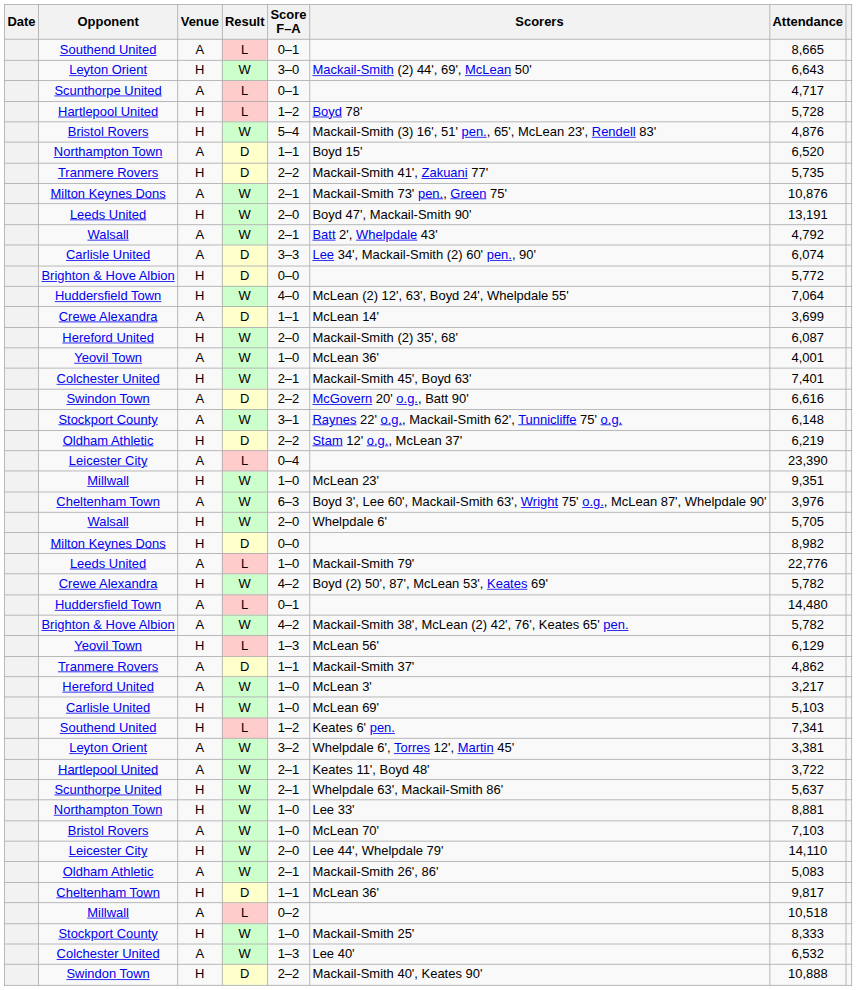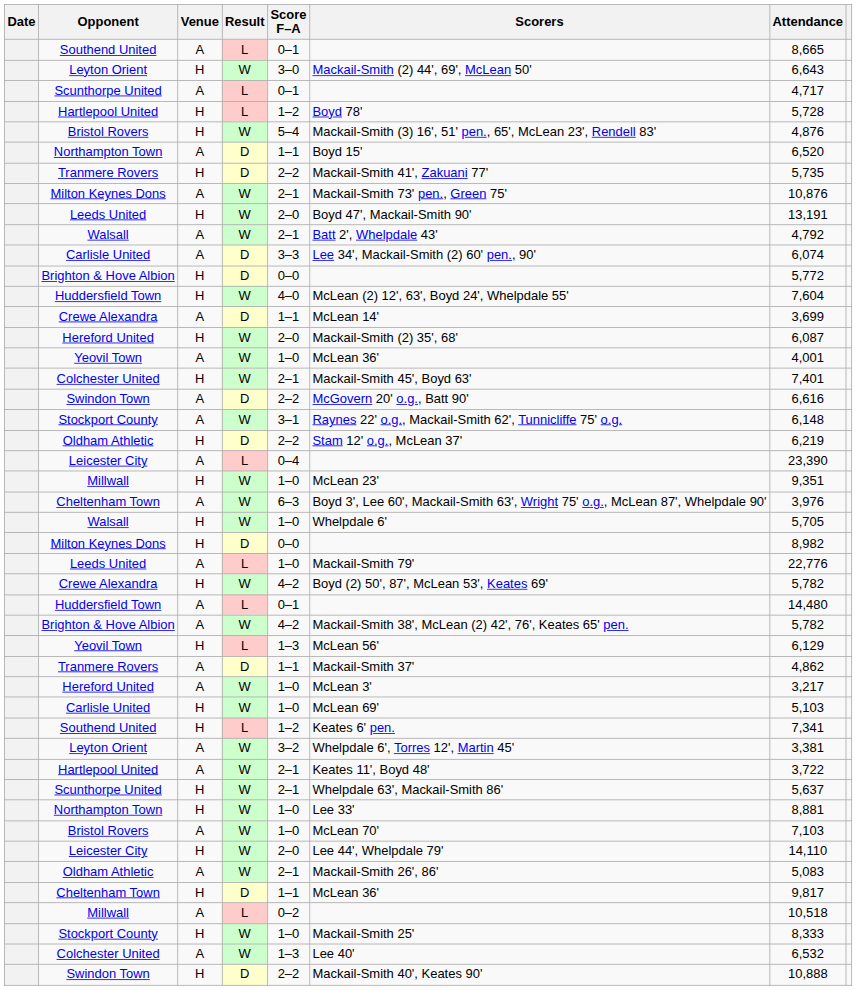 <table class="wikitable plainrowheaders sortable" style="text-align:center">
 <tr>
 <th scope="col">Date</th>
 <th scope="col">Opponent</th>
 <th scope="col">Venue</th>
 <th scope="col">Result</th>
 <th scope="col">Score<br>F–A</th>
 <th scope="col" class="unsortable">Scorers</th>
 <th scope="col">Attendance</th>
 <th scope="col" class="unsortable"></th>
 </tr>
 <tr>
 <th scope="row"></th>
 <td><a href='#'>Southend United</a></td>
 <td>A</td>
 <td style=background-color:#FFCCCC>L</td>
 <td>0–1</td>
 <td></td>
 <td>8,665</td>
 <td></td>
 </tr>
 <tr>
 <th scope="row"></th>
 <td><a href='#'>Leyton Orient</a></td>
 <td>H</td>
 <td style=background-color:#CCFFCC>W</td>
 <td>3–0</td>
 <td align="left"><a href='#'>Mackail-Smith</a> (2) 44', 69', <a href='#'>McLean</a> 50'</td>
 <td>6,643</td>
 <td></td>
 </tr>
 <tr>
 <th scope="row"></th>
 <td><a href='#'>Scunthorpe United</a></td>
 <td>A</td>
 <td style=background-color:#FFCCCC>L</td>
 <td>0–1</td>
 <td></td>
 <td>4,717</td>
 <td></td>
 </tr>
 <tr>
 <th scope="row"></th>
 <td><a href='#'>Hartlepool United</a></td>
 <td>H</td>
 <td style=background-color:#FFCCCC>L</td>
 <td>1–2</td>
 <td align="left"><a href='#'>Boyd</a> 78'</td>
 <td>5,728</td>
 <td></td>
 </tr>
 <tr>
 <th scope="row"></th>
 <td><a href='#'>Bristol Rovers</a></td>
 <td>H</td>
 <td style=background-color:#CCFFCC>W</td>
 <td>5–4</td>
 <td align="left">Mackail-Smith (3) 16', 51' <a href='#'>pen.</a>, 65', McLean 23', <a href='#'>Rendell</a> 83'</td>
 <td>4,876</td>
 <td></td>
 </tr>
 <tr>
 <th scope="row"></th>
 <td><a href='#'>Northampton Town</a></td>
 <td>A</td>
 <td style=background-color:#FFFFCC>D</td>
 <td>1–1</td>
 <td align="left">Boyd 15'</td>
 <td>6,520</td>
 <td></td>
 </tr>
 <tr>
 <th scope="row"></th>
 <td><a href='#'>Tranmere Rovers</a></td>
 <td>H</td>
 <td style=background-color:#FFFFCC>D</td>
 <td>2–2</td>
 <td align="left">Mackail-Smith 41', <a href='#'>Zakuani</a> 77'</td>
 <td>5,735</td>
 <td></td>
 </tr>
 <tr>
 <th scope="row"></th>
 <td><a href='#'>Milton Keynes Dons</a></td>
 <td>A</td>
 <td style=background-color:#CCFFCC>W</td>
 <td>2–1</td>
 <td align="left">Mackail-Smith 73' <a href='#'>pen.</a>, <a href='#'>Green</a> 75'</td>
 <td>10,876</td>
 <td></td>
 </tr>
 <tr>
 <th scope="row"></th>
 <td><a href='#'>Leeds United</a></td>
 <td>H</td>
 <td style=background-color:#CCFFCC>W</td>
 <td>2–0</td>
 <td align="left">Boyd 47', Mackail-Smith 90'</td>
 <td>13,191</td>
 <td></td>
 </tr>
 <tr>
 <th scope="row"></th>
 <td><a href='#'>Walsall</a></td>
 <td>A</td>
 <td style=background-color:#CCFFCC>W</td>
 <td>2–1</td>
 <td align="left"><a href='#'>Batt</a> 2', <a href='#'>Whelpdale</a> 43'</td>
 <td>4,792</td>
 <td></td>
 </tr>
 <tr>
 <th scope="row"></th>
 <td><a href='#'>Carlisle United</a></td>
 <td>A</td>
 <td style=background-color:#FFFFCC>D</td>
 <td>3–3</td>
 <td align="left"><a href='#'>Lee</a> 34', Mackail-Smith (2) 60' <a href='#'>pen.</a>, 90'</td>
 <td>6,074</td>
 <td></td>
 </tr>
 <tr>
 <th scope="row"></th>
 <td><a href='#'>Brighton & Hove Albion</a></td>
 <td>H</td>
 <td style=background-color:#FFFFCC>D</td>
 <td>0–0</td>
 <td></td>
 <td>5,772</td>
 <td></td>
 </tr>
 <tr>
 <th scope="row"></th>
 <td><a href='#'>Huddersfield Town</a></td>
 <td>H</td>
 <td style=background-color:#CCFFCC>W</td>
 <td>4–0</td>
 <td align="left">McLean (2) 12', 63', Boyd 24', Whelpdale 55'</td>
-<td>7,064</td>
+<td>7,604</td>
 <td></td>
 </tr>
 <tr>
 <th scope="row"></th>
 <td><a href='#'>Crewe Alexandra</a></td>
 <td>A</td>
 <td style=background-color:#FFFFCC>D</td>
 <td>1–1</td>
 <td align="left">McLean 14'</td>
 <td>3,699</td>
 <td></td>
 </tr>
 <tr>
 <th scope="row"></th>
 <td><a href='#'>Hereford United</a></td>
 <td>H</td>
 <td style=background-color:#CCFFCC>W</td>
 <td>2–0</td>
 <td align="left">Mackail-Smith (2) 35', 68'</td>
 <td>6,087</td>
 <td></td>
 </tr>
 <tr>
 <th scope="row"></th>
 <td><a href='#'>Yeovil Town</a></td>
 <td>A</td>
 <td style=background-color:#CCFFCC>W</td>
 <td>1–0</td>
 <td align="left">McLean 36'</td>
 <td>4,001</td>
 <td></td>
 </tr>
 <tr>
 <th scope="row"></th>
 <td><a href='#'>Colchester United</a></td>
 <td>H</td>
 <td style=background-color:#CCFFCC>W</td>
 <td>2–1</td>
 <td align="left">Mackail-Smith 45', Boyd 63'</td>
 <td>7,401</td>
 <td></td>
 </tr>
 <tr>
 <th scope="row"></th>
 <td><a href='#'>Swindon Town</a></td>
 <td>A</td>
 <td style=background-color:#FFFFCC>D</td>
 <td>2–2</td>
 <td align="left"><a href='#'>McGovern</a> 20' <a href='#'>o.g.</a>, Batt 90'</td>
 <td>6,616</td>
 <td></td>
 </tr>
 <tr>
 <th scope="row"></th>
 <td><a href='#'>Stockport County</a></td>
 <td>A</td>
 <td style=background-color:#CCFFCC>W</td>
 <td>3–1</td>
 <td align="left"><a href='#'>Raynes</a> 22' <a href='#'>o.g.</a>, Mackail-Smith 62', <a href='#'>Tunnicliffe</a> 75' <a href='#'>o.g.</a></td>
 <td>6,148</td>
 <td></td>
 </tr>
 <tr>
 <th scope="row"></th>
 <td><a href='#'>Oldham Athletic</a></td>
 <td>H</td>
 <td style=background-color:#FFFFCC>D</td>
 <td>2–2</td>
 <td align="left"><a href='#'>Stam</a> 12' <a href='#'>o.g.</a>, McLean 37'</td>
 <td>6,219</td>
 <td></td>
 </tr>
 <tr>
 <th scope="row"></th>
 <td><a href='#'>Leicester City</a></td>
 <td>A</td>
 <td style=background-color:#FFCCCC>L</td>
 <td>0–4</td>
 <td></td>
 <td>23,390</td>
 <td></td>
 </tr>
 <tr>
 <th scope="row"></th>
 <td><a href='#'>Millwall</a></td>
 <td>H</td>
 <td style=background-color:#CCFFCC>W</td>
 <td>1–0</td>
 <td align="left">McLean 23'</td>
 <td>9,351</td>
 <td></td>
 </tr>
 <tr>
 <th scope="row"></th>
 <td><a href='#'>Cheltenham Town</a></td>
 <td>A</td>
 <td style=background-color:#CCFFCC>W</td>
 <td>6–3</td>
 <td align="left">Boyd 3', Lee 60', Mackail-Smith 63', <a href='#'>Wright</a> 75' <a href='#'>o.g.</a>, McLean 87', Whelpdale 90'</td>
 <td>3,976</td>
 <td></td>
 </tr>
 <tr>
 <th scope="row"></th>
 <td><a href='#'>Walsall</a></td>
 <td>H</td>
 <td style=background-color:#CCFFCC>W</td>
-<td>2–0</td>
+<td>1–0</td>
 <td align="left">Whelpdale 6'</td>
 <td>5,705</td>
 <td></td>
 </tr>
 <tr>
 <th scope="row"></th>
 <td><a href='#'>Milton Keynes Dons</a></td>
 <td>H</td>
 <td style=background-color:#FFFFCC>D</td>
 <td>0–0</td>
 <td></td>
 <td>8,982</td>
 <td></td>
 </tr>
 <tr>
 <th scope="row"></th>
 <td><a href='#'>Leeds United</a></td>
 <td>A</td>
 <td style=background-color:#FFCCCC>L</td>
 <td>1–0</td>
 <td align="left">Mackail-Smith 79'</td>
 <td>22,776</td>
 <td></td>
 </tr>
 <tr>
 <th scope="row"></th>
 <td><a href='#'>Crewe Alexandra</a></td>
 <td>H</td>
 <td style=background-color:#CCFFCC>W</td>
 <td>4–2</td>
 <td align="left">Boyd (2) 50', 87', McLean 53', <a href='#'>Keates</a> 69'</td>
 <td>5,782</td>
 <td></td>
 </tr>
 <tr>
 <th scope="row"></th>
 <td><a href='#'>Huddersfield Town</a></td>
 <td>A</td>
 <td style=background-color:#FFCCCC>L</td>
 <td>0–1</td>
 <td></td>
 <td>14,480</td>
 <td></td>
 </tr>
 <tr>
 <th scope="row"></th>
 <td><a href='#'>Brighton & Hove Albion</a></td>
 <td>A</td>
 <td style=background-color:#CCFFCC>W</td>
 <td>4–2</td>
 <td align="left">Mackail-Smith 38', McLean (2) 42', 76', Keates 65' <a href='#'>pen.</a></td>
 <td>5,782</td>
 <td></td>
 </tr>
 <tr>
 <th scope="row"></th>
 <td><a href='#'>Yeovil Town</a></td>
 <td>H</td>
 <td style=background-color:#FFCCCC>L</td>
 <td>1–3</td>
 <td align="left">McLean 56'</td>
 <td>6,129</td>
 <td></td>
 </tr>
 <tr>
 <th scope="row"></th>
 <td><a href='#'>Tranmere Rovers</a></td>
 <td>A</td>
 <td style=background-color:#FFFFCC>D</td>
 <td>1–1</td>
 <td align="left">Mackail-Smith 37'</td>
 <td>4,862</td>
 <td></td>
 </tr>
 <tr>
 <th scope="row"></th>
 <td><a href='#'>Hereford United</a></td>
 <td>A</td>
 <td style=background-color:#CCFFCC>W</td>
 <td>1–0</td>
 <td align="left">McLean 3'</td>
 <td>3,217</td>
 <td></td>
 </tr>
 <tr>
 <th scope="row"></th>
 <td><a href='#'>Carlisle United</a></td>
 <td>H</td>
 <td style=background-color:#CCFFCC>W</td>
 <td>1–0</td>
 <td align="left">McLean 69'</td>
 <td>5,103</td>
 <td></td>
 </tr>
 <tr>
 <th scope="row"></th>
 <td><a href='#'>Southend United</a></td>
 <td>H</td>
 <td style=background-color:#FFCCCC>L</td>
 <td>1–2</td>
 <td align="left">Keates 6' <a href='#'>pen.</a></td>
 <td>7,341</td>
 <td></td>
 </tr>
 <tr>
 <th scope="row"></th>
 <td><a href='#'>Leyton Orient</a></td>
 <td>A</td>
 <td style=background-color:#CCFFCC>W</td>
 <td>3–2</td>
 <td align="left">Whelpdale 6', <a href='#'>Torres</a> 12', <a href='#'>Martin</a> 45'</td>
 <td>3,381</td>
 <td></td>
 </tr>
 <tr>
 <th scope="row"></th>
 <td><a href='#'>Hartlepool United</a></td>
 <td>A</td>
 <td style=background-color:#CCFFCC>W</td>
 <td>2–1</td>
 <td align="left">Keates 11', Boyd 48'</td>
 <td>3,722</td>
 <td></td>
 </tr>
 <tr>
 <th scope="row"></th>
 <td><a href='#'>Scunthorpe United</a></td>
 <td>H</td>
 <td style=background-color:#CCFFCC>W</td>
 <td>2–1</td>
 <td align="left">Whelpdale 63', Mackail-Smith 86'</td>
 <td>5,637</td>
 <td></td>
 </tr>
 <tr>
 <th scope="row"></th>
 <td><a href='#'>Northampton Town</a></td>
 <td>H</td>
 <td style=background-color:#CCFFCC>W</td>
 <td>1–0</td>
 <td align="left">Lee 33'</td>
 <td>8,881</td>
 <td></td>
 </tr>
 <tr>
 <th scope="row"></th>
 <td><a href='#'>Bristol Rovers</a></td>
 <td>A</td>
 <td style=background-color:#CCFFCC>W</td>
 <td>1–0</td>
 <td align="left">McLean 70'</td>
 <td>7,103</td>
 <td></td>
 </tr>
 <tr>
 <th scope="row"></th>
 <td><a href='#'>Leicester City</a></td>
 <td>H</td>
 <td style=background-color:#CCFFCC>W</td>
 <td>2–0</td>
 <td align="left">Lee 44', Whelpdale 79'</td>
 <td>14,110</td>
 <td></td>
 </tr>
 <tr>
 <th scope="row"></th>
 <td><a href='#'>Oldham Athletic</a></td>
 <td>A</td>
 <td style=background-color:#CCFFCC>W</td>
 <td>2–1</td>
 <td align="left">Mackail-Smith 26', 86'</td>
 <td>5,083</td>
 <td></td>
 </tr>
 <tr>
 <th scope="row"></th>
 <td><a href='#'>Cheltenham Town</a></td>
 <td>H</td>
 <td style=background-color:#FFFFCC>D</td>
 <td>1–1</td>
 <td align="left">McLean 36'</td>
 <td>9,817</td>
 <td></td>
 </tr>
 <tr>
 <th scope="row"></th>
 <td><a href='#'>Millwall</a></td>
 <td>A</td>
 <td style=background-color:#FFCCCC>L</td>
 <td>0–2</td>
 <td></td>
 <td>10,518</td>
 <td></td>
 </tr>
 <tr>
 <th scope="row"></th>
 <td><a href='#'>Stockport County</a></td>
 <td>H</td>
 <td style=background-color:#CCFFCC>W</td>
 <td>1–0</td>
 <td align="left">Mackail-Smith 25'</td>
 <td>8,333</td>
 <td></td>
 </tr>
 <tr>
 <th scope="row"></th>
 <td><a href='#'>Colchester United</a></td>
 <td>A</td>
 <td style=background-color:#CCFFCC>W</td>
 <td>1–3</td>
 <td align="left">Lee 40'</td>
 <td>6,532</td>
 <td></td>
 </tr>
 <tr>
 <th scope="row"></th>
 <td><a href='#'>Swindon Town</a></td>
 <td>H</td>
 <td style=background-color:#FFFFCC>D</td>
 <td>2–2</td>
 <td align="left">Mackail-Smith 40', Keates 90'</td>
 <td>10,888</td>
 <td></td>
 </tr>
 </table>
